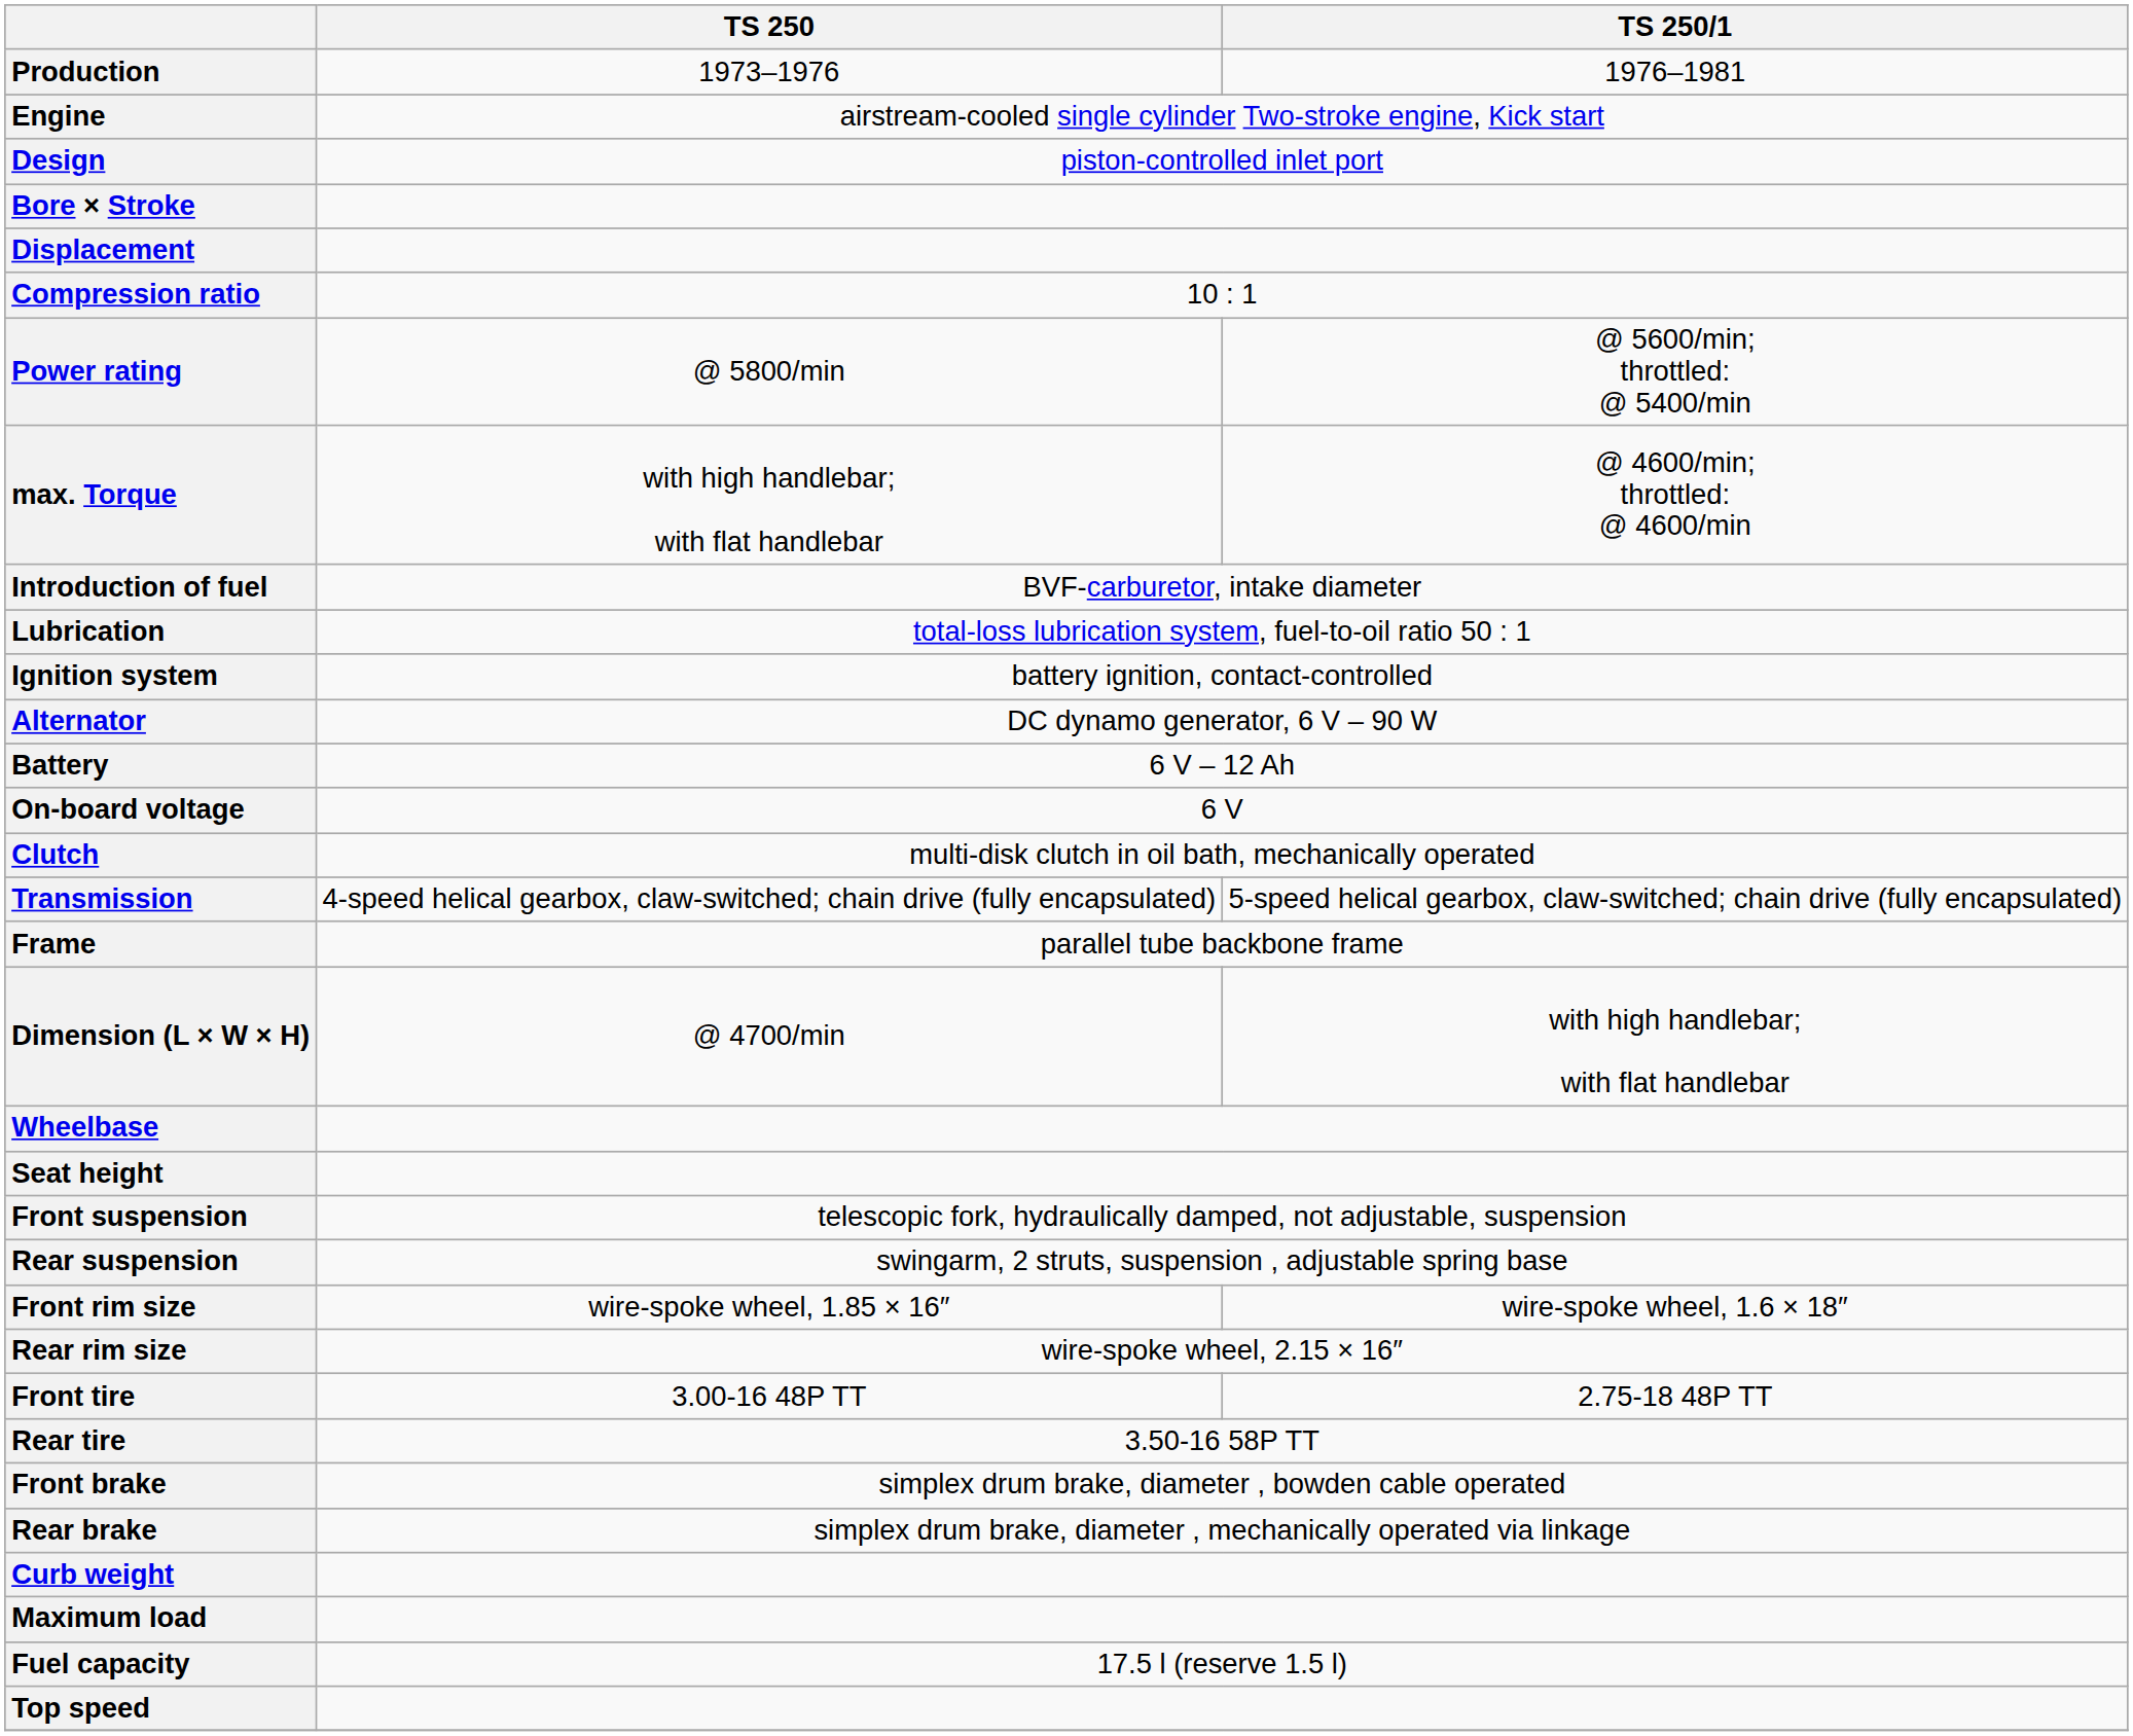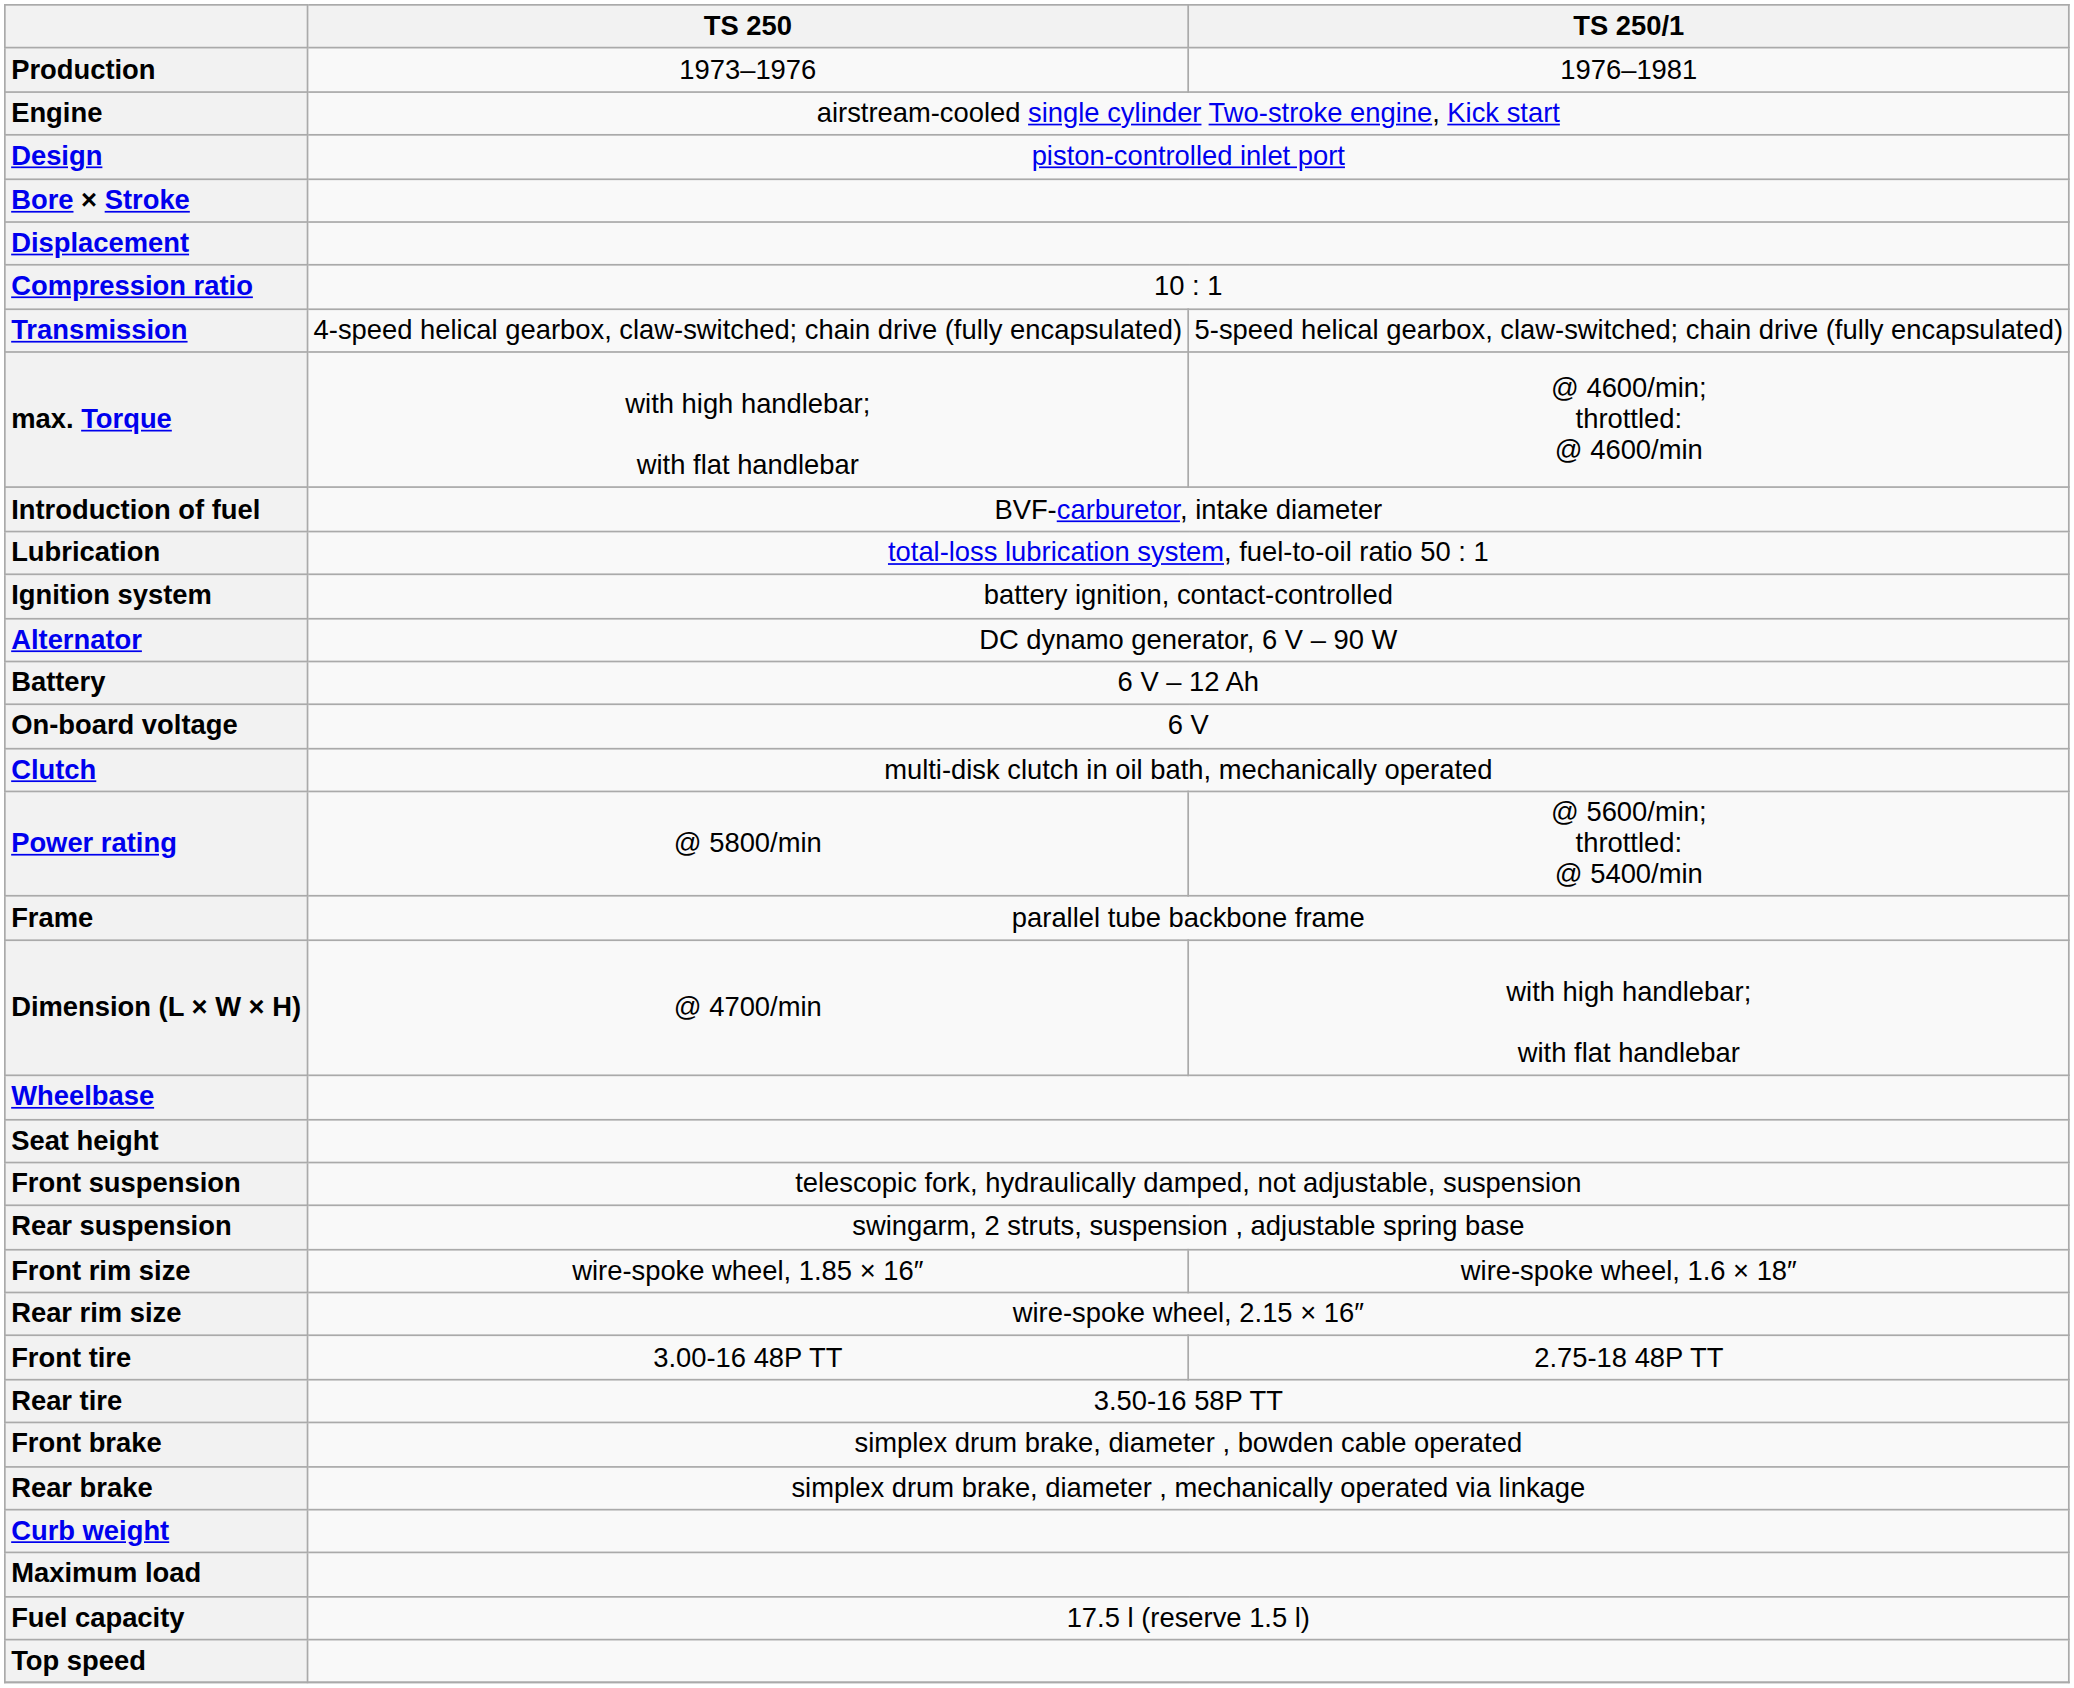 <table class="wikitable" style="text-align:center;">
 <tr id="data">
 <th></th>
 <th>TS 250</th>
 <th>TS 250/1</th>
 </tr>
 <tr>
 <th style="text-align:left;">Production</th>
 <td>1973–1976</td>
 <td>1976–1981</td>
 </tr>
 <tr>
 <th style="text-align:left;">Engine</th>
 <td colspan="2">airstream-cooled <a href='#'>single cylinder</a> <a href='#'>Two-stroke engine</a>, <a href='#'>Kick start</a></td>
 </tr>
 <tr>
 <th style="text-align:left;"><a href='#'>Design</a></th>
 <td colspan="2"><a href='#'>piston-controlled inlet port</a></td>
 </tr>
 <tr>
 <th style="text-align:left;"><a href='#'>Bore</a> × <a href='#'>Stroke</a></th>
 <td colspan="2"></td>
 </tr>
 <tr>
 <th style="text-align:left;"><a href='#'>Displacement</a></th>
 <td colspan="2"></td>
 </tr>
 <tr>
 <th style="text-align:left;"><a href='#'>Compression ratio</a></th>
 <td colspan="2">10 : 1</td>
 </tr>
 <tr>
-<th style="text-align:left;"><a href='#'>Power rating</a></th>
-<td> @ 5800/min</td>
-<td> @ 5600/min;<br>throttled:<br> @ 5400/min</td>
+<th style="text-align:left;"><a href='#'>Transmission</a></th>
+<td>4-speed helical gearbox, claw-switched; chain drive (fully encapsulated)</td>
+<td>5-speed helical gearbox, claw-switched; chain drive (fully encapsulated)</td>
 </tr>
 <tr>
 <th style="text-align:left;">max. <a href='#'>Torque</a></th>
 <td><br>with high handlebar;<br><br>with flat handlebar</td>
 <td> @ 4600/min;<br>throttled:<br> @ 4600/min</td>
 </tr>
 <tr>
 <th style="text-align:left;">Introduction of fuel</th>
 <td colspan="2">BVF-<a href='#'>carburetor</a>, intake diameter </td>
 </tr>
 <tr>
 <th style="text-align:left;">Lubrication</th>
 <td colspan="2"><a href='#'>total-loss lubrication system</a>, fuel-to-oil ratio 50 : 1</td>
 </tr>
 <tr>
 <th style="text-align:left;">Ignition system</th>
 <td colspan="2">battery ignition, contact-controlled</td>
 </tr>
 <tr>
 <th style="text-align:left;"><a href='#'>Alternator</a></th>
 <td colspan="2">DC dynamo generator, 6 V – 90 W</td>
 </tr>
 <tr>
 <th style="text-align:left;">Battery</th>
 <td colspan="2">6 V – 12 Ah</td>
 </tr>
 <tr>
 <th style="text-align:left;">On-board voltage</th>
 <td colspan="2">6 V</td>
 </tr>
 <tr>
 <th style="text-align:left;"><a href='#'>Clutch</a></th>
 <td colspan="2">multi-disk clutch in oil bath, mechanically operated</td>
 </tr>
 <tr>
-<th style="text-align:left;"><a href='#'>Transmission</a></th>
-<td>4-speed helical gearbox, claw-switched; chain drive (fully encapsulated)</td>
-<td>5-speed helical gearbox, claw-switched; chain drive (fully encapsulated)</td>
+<th style="text-align:left;"><a href='#'>Power rating</a></th>
+<td> @ 5800/min</td>
+<td> @ 5600/min;<br>throttled:<br> @ 5400/min</td>
 </tr>
 <tr>
 <th style="text-align:left;">Frame</th>
 <td colspan="2">parallel tube backbone frame</td>
 </tr>
 <tr>
 <th style="text-align:left;">Dimension (L × W × H)</th>
 <td> @ 4700/min</td>
 <td><br>with high handlebar;<br><br>with flat handlebar</td>
 </tr>
 <tr>
 <th style="text-align:left;"><a href='#'>Wheelbase</a></th>
 <td colspan="2"></td>
 </tr>
 <tr>
 <th style="text-align:left;">Seat height</th>
 <td colspan="2"></td>
 </tr>
 <tr>
 <th style="text-align:left;">Front suspension</th>
 <td colspan="2">telescopic fork, hydraulically damped, not adjustable, suspension </td>
 </tr>
 <tr>
 <th style="text-align:left;">Rear suspension</th>
 <td colspan="2">swingarm, 2 struts, suspension , adjustable spring base</td>
 </tr>
 <tr>
 <th style="text-align:left;">Front rim size</th>
 <td>wire-spoke wheel, 1.85 × 16″</td>
 <td>wire-spoke wheel, 1.6 × 18″</td>
 </tr>
 <tr>
 <th style="text-align:left;">Rear rim size</th>
 <td colspan="2">wire-spoke wheel, 2.15 × 16″</td>
 </tr>
 <tr>
 <th style="text-align:left;">Front tire</th>
 <td>3.00-16 48P TT</td>
 <td>2.75-18 48P TT</td>
 </tr>
 <tr>
 <th style="text-align:left;">Rear tire</th>
 <td colspan="2">3.50-16 58P TT</td>
 </tr>
 <tr>
 <th style="text-align:left;">Front brake</th>
 <td colspan="2">simplex drum brake, diameter , bowden cable operated</td>
 </tr>
 <tr>
 <th style="text-align:left;">Rear brake</th>
 <td colspan="2">simplex drum brake, diameter , mechanically operated via linkage</td>
 </tr>
 <tr>
 <th style="text-align:left;"><a href='#'>Curb weight</a></th>
 <td colspan="2"></td>
 </tr>
 <tr>
 <th style="text-align:left;">Maximum load</th>
 <td colspan="2"></td>
 </tr>
 <tr>
 <th style="text-align:left;">Fuel capacity</th>
 <td colspan="2">17.5 l (reserve 1.5 l)</td>
 </tr>
 <tr>
 <th style="text-align:left;">Top speed</th>
 <td colspan="2"></td>
 </tr>
 <tr>
 </tr>
 </table>
